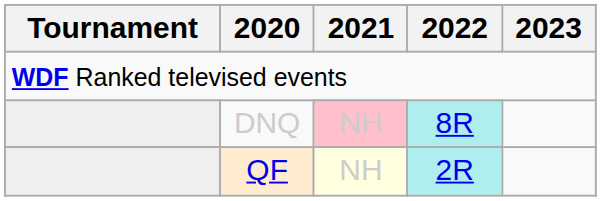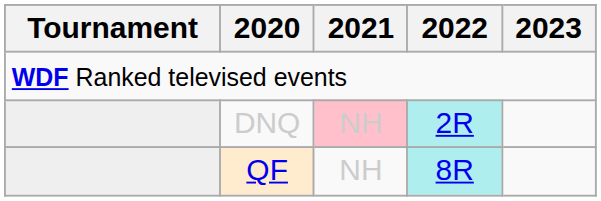 <table class="wikitable" style="width:20%; margin:0">
 <tr>
 <th>Tournament</th>
 <th>2020</th>
 <th>2021</th>
 <th>2022</th>
 <th>2023</th>
 </tr>
 <tr>
 <td colspan="5" style="text-align:left"><small><strong><a href='#'>WDF</a> </strong>Ranked televised events</small></td>
 </tr>
 <tr>
 <td style="background:#efefef;"></td>
 <td style="text-align:center; color:#ccc;">DNQ</td>
 <td style="background: pink; text-align:center; color:#ccc;">NH</td>
-<td style="text-align:center; background:#afeeee;"><a href='#'>8R</a></td>
+<td style="text-align:center; background:#afeeee;"><a href='#'>2R</a></td>
 <td></td>
 </tr>
 <tr>
 <td style="background:#efefef;"></td>
 <td style="text-align:center; background:#ffebcd;"><a href='#'>QF</a></td>
-<td style="background: lightyellow; text-align:center; color:#ccc;">NH</td>
-<td style="text-align:center; background:#afeeee;"><a href='#'>2R</a></td>
+<td style="text-align:center; color:#ccc;">NH</td>
+<td style="text-align:center; background:#afeeee;"><a href='#'>8R</a></td>
 <td></td>
 </tr>
 </table>
